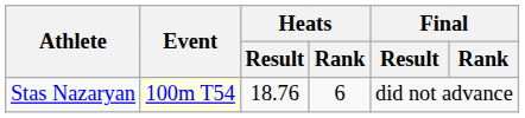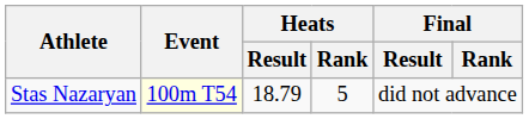 <table class=wikitable style="font-size:90%">
 <tr>
 <th rowspan="2">Athlete</th>
 <th rowspan="2">Event</th>
 <th colspan="2">Heats</th>
 <th colspan="2">Final</th>
 </tr>
 <tr>
 <th>Result</th>
 <th>Rank</th>
 <th>Result</th>
 <th>Rank</th>
 </tr>
 <tr align=center>
 <td align=left><a href='#'>Stas Nazaryan</a></td>
 <td align=left style="background: lightyellow;"><a href='#'>100m T54</a></td>
-<td>18.76</td>
-<td>6</td>
+<td>18.79</td>
+<td>5</td>
 <td colspan=2>did not advance</td>
 </tr>
 </table>
